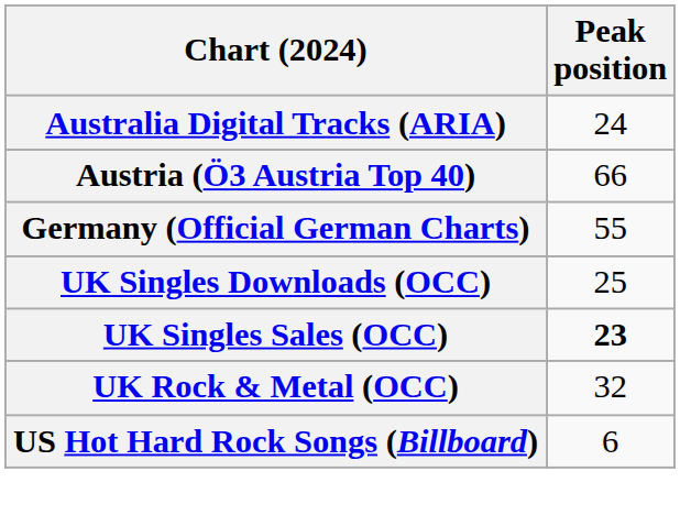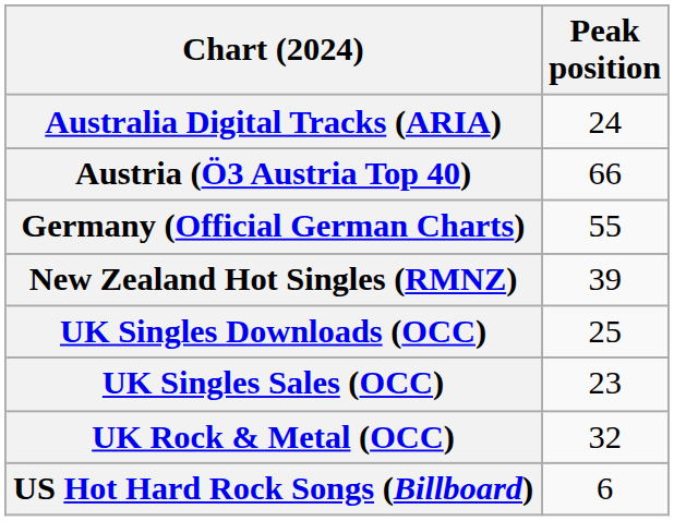 <table class="wikitable sortable plainrowheaders" style="text-align:center">
 <tr>
 <th scope="col">Chart (2024)</th>
 <th scope="col">Peak<br>position</th>
 </tr>
 <tr>
 <th scope="row"><a href='#'>Australia Digital Tracks</a> (<a href='#'>ARIA</a>)</th>
 <td>24</td>
 </tr>
 <tr>
 <th scope="row">Austria (<a href='#'>Ö3 Austria Top 40</a>)</th>
 <td>66</td>
 </tr>
 <tr>
 <th scope="row">Germany (<a href='#'>Official German Charts</a>)</th>
 <td>55</td>
 </tr>
 <tr>
+<th scope="row">New Zealand Hot Singles (<a href='#'>RMNZ</a>)</th>
+<td>39</td>
+</tr>
+<tr>
 <th scope="row"><a href='#'>UK Singles Downloads</a> (<a href='#'>OCC</a>)</th>
 <td>25</td>
 </tr>
 <tr>
 <th scope="row"><a href='#'>UK Singles Sales</a> (<a href='#'>OCC</a>)</th>
-<td><strong>23</strong></td>
+<td>23</td>
 </tr>
 <tr>
 <th scope="row"><a href='#'>UK Rock & Metal</a> (<a href='#'>OCC</a>)</th>
 <td>32</td>
 </tr>
 <tr>
 <th scope="row">US <a href='#'>Hot Hard Rock Songs</a> (<em><a href='#'>Billboard</a></em>)</th>
 <td>6</td>
 </tr>
 </table>
